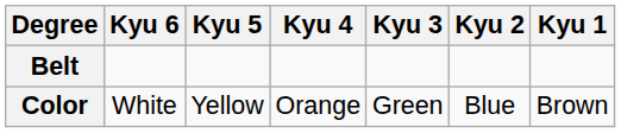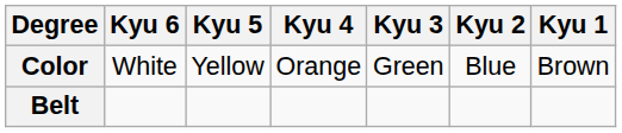 <table class="wikitable" style="text-align:center;">
 <tr>
 <th>Degree</th>
 <th>Kyu 6</th>
 <th>Kyu 5</th>
 <th>Kyu 4</th>
 <th>Kyu 3</th>
 <th>Kyu 2</th>
 <th>Kyu 1</th>
 </tr>
 <tr>
+<th>Color</th>
+<td>White</td>
+<td>Yellow</td>
+<td>Orange</td>
+<td>Green</td>
+<td>Blue</td>
+<td>Brown</td>
+</tr>
+<tr>
 <th>Belt</th>
 <td></td>
 <td></td>
 <td></td>
 <td></td>
 <td></td>
 <td></td>
 </tr>
-<tr>
-<th>Color</th>
-<td>White</td>
-<td>Yellow</td>
-<td>Orange</td>
-<td>Green</td>
-<td>Blue</td>
-<td>Brown</td>
-</tr>
 </table>
